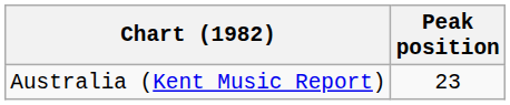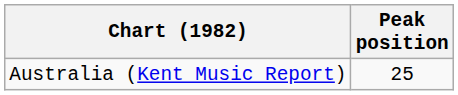 <table class="wikitable">
 <tr>
 <th>Chart (1982)</th>
 <th>Peak<br>position</th>
 </tr>
 <tr>
 <td>Australia (<a href='#'>Kent Music Report</a>)</td>
-<td align="center">23</td>
+<td align="center">25</td>
 </tr>
 </table>
